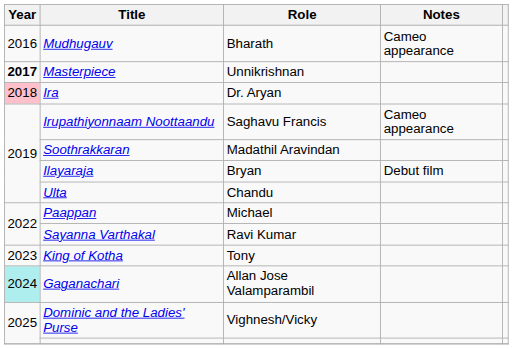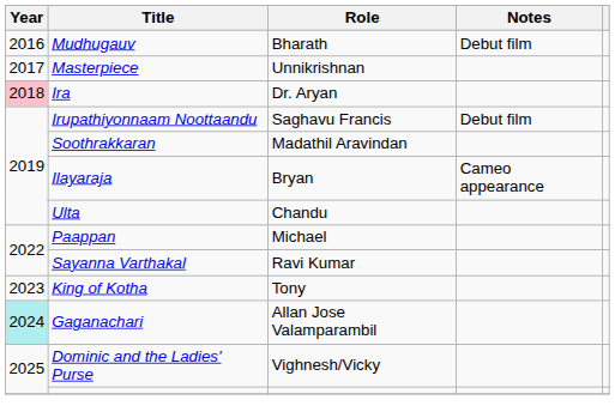 <table class="wikitable sortable">
 <tr style="background:#B0C4DE;">
 <th scope="col">Year</th>
 <th scope="col">Title</th>
 <th scope="col">Role</th>
 <th scope="col" class="unsortable">Notes</th>
 <th scope="col" class="unsortable"></th>
 </tr>
 <tr>
 <td>2016</td>
 <td><em><a href='#'>Mudhugauv</a></em></td>
 <td>Bharath</td>
-<td>Cameo appearance</td>
+<td>Debut film</td>
 <td style="text-align:center;"></td>
 </tr>
 <tr>
-<td><strong>2017</strong></td>
+<td>2017</td>
 <td><em><a href='#'>Masterpiece</a></em></td>
 <td>Unnikrishnan</td>
 <td></td>
 <td style="text-align:center;"></td>
 </tr>
 <tr>
 <td style="background: pink;">2018</td>
 <td><em><a href='#'>Ira</a></em></td>
 <td>Dr. Aryan</td>
 <td></td>
 <td style="text-align:center;"></td>
 </tr>
 <tr>
 <td rowspan="4">2019</td>
 <td><em><a href='#'>Irupathiyonnaam Noottaandu</a></em></td>
 <td>Saghavu Francis</td>
-<td>Cameo appearance</td>
+<td>Debut film</td>
 <td style="text-align:center;"></td>
 </tr>
 <tr>
 <td><em><a href='#'>Soothrakkaran</a></em></td>
 <td>Madathil Aravindan</td>
 <td></td>
 <td style="text-align:center;"></td>
 </tr>
 <tr>
 <td><em><a href='#'>Ilayaraja</a></em></td>
 <td>Bryan</td>
-<td>Debut film</td>
+<td>Cameo appearance</td>
 <td style="text-align:center;"></td>
 </tr>
 <tr>
 <td><em><a href='#'>Ulta</a></em></td>
 <td>Chandu</td>
 <td></td>
 <td style="text-align:center;"></td>
 </tr>
 <tr>
 <td rowspan="2">2022</td>
 <td><em><a href='#'>Paappan</a></em></td>
 <td>Michael</td>
 <td></td>
 <td style="text-align:center;"></td>
 </tr>
 <tr>
 <td><em><a href='#'>Sayanna Varthakal</a></em></td>
 <td>Ravi Kumar</td>
 <td></td>
 <td style="text-align:center;"></td>
 </tr>
 <tr>
 <td>2023</td>
 <td><em><a href='#'>King of Kotha</a></em></td>
 <td>Tony</td>
 <td></td>
 <td style="text-align:center;"></td>
 </tr>
 <tr>
 <td style="background: paleturquoise;">2024</td>
 <td><em><a href='#'>Gaganachari</a></em></td>
 <td>Allan Jose Valamparambil</td>
 <td></td>
 <td style="text-align:center;"></td>
 </tr>
 <tr>
 <td rowspan=2>2025</td>
 <td><em><a href='#'>Dominic and the Ladies' Purse</a></em></td>
 <td>Vighnesh/Vicky</td>
 <td></td>
 <td></td>
 </tr>
 <tr>
 <td></td>
 <td></td>
 <td></td>
 <td></td>
 </tr>
 <tr>
 </tr>
 </table>
